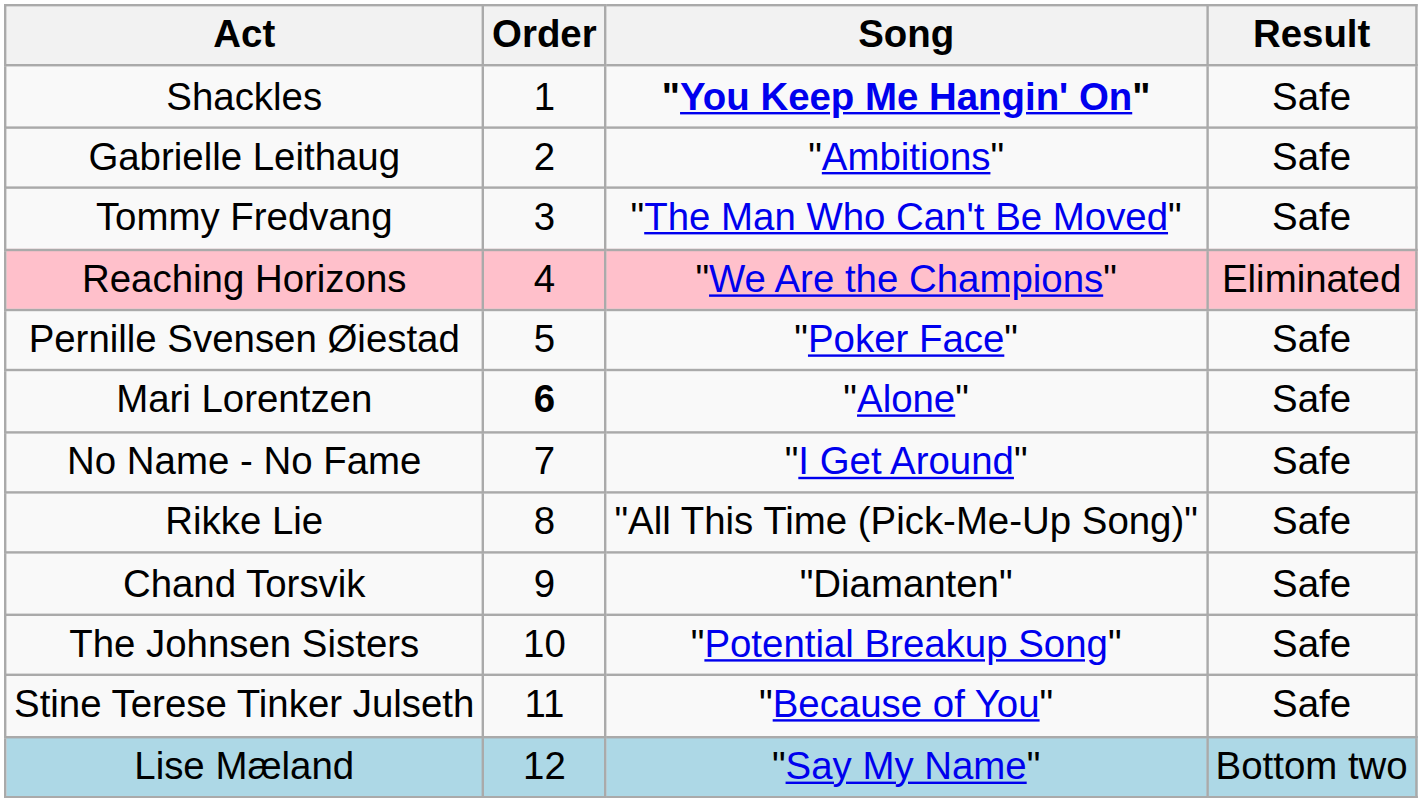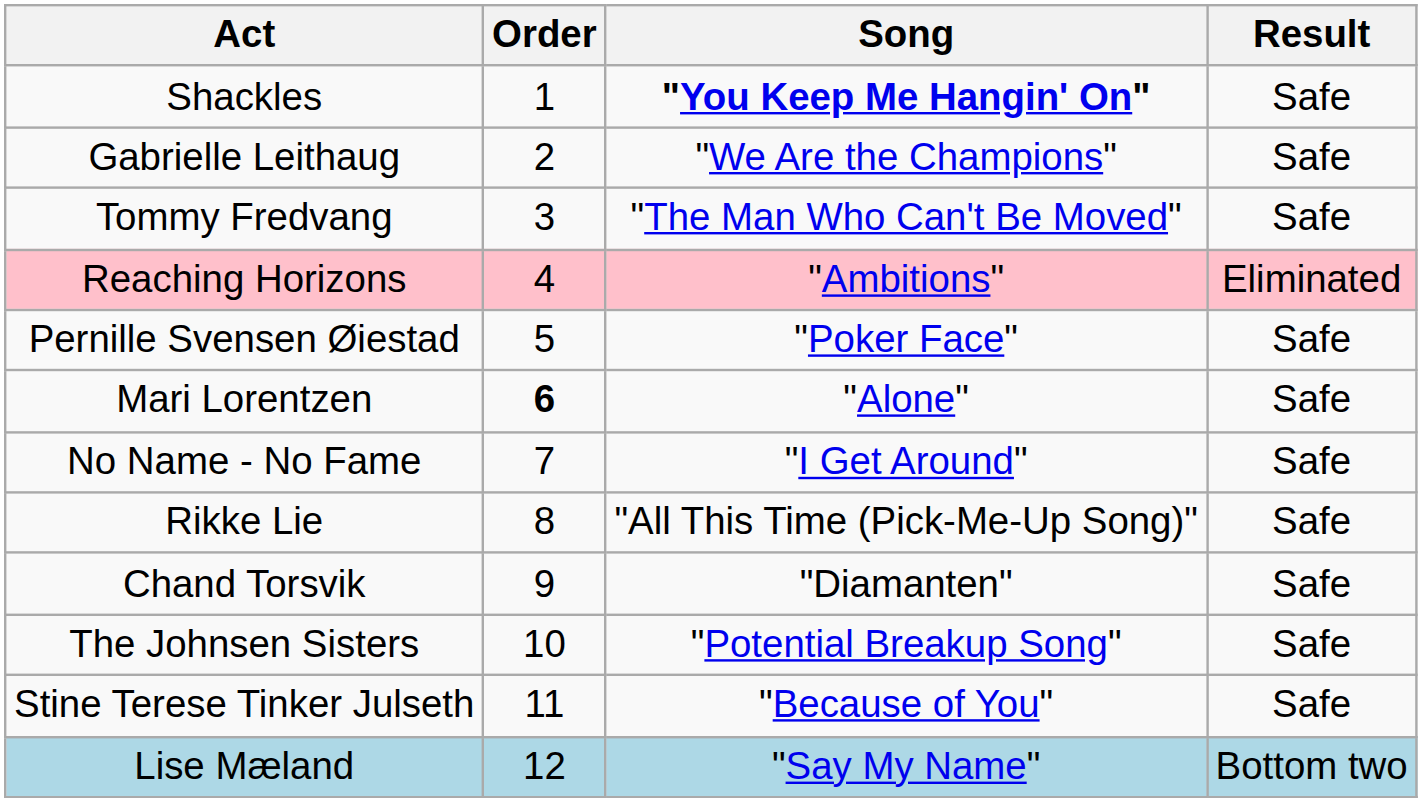 <table class="wikitable plainrowheaders" style="text-align:center;">
 <tr>
 <th scope="col">Act</th>
 <th scope="col">Order</th>
 <th scope="col">Song</th>
 <th scope="col">Result</th>
 </tr>
 <tr>
 <td>Shackles</td>
 <td>1</td>
 <td><strong>"<a href='#'>You Keep Me Hangin' On</a>"</strong></td>
 <td>Safe</td>
 </tr>
 <tr>
 <td>Gabrielle Leithaug</td>
 <td>2</td>
-<td>"<a href='#'>Ambitions</a>"</td>
+<td>"<a href='#'>We Are the Champions</a>"</td>
 <td>Safe</td>
 </tr>
 <tr>
 <td>Tommy Fredvang</td>
 <td>3</td>
 <td>"<a href='#'>The Man Who Can't Be Moved</a>"</td>
 <td>Safe</td>
 </tr>
 <tr style="background:pink;">
 <td>Reaching Horizons</td>
 <td>4</td>
-<td>"<a href='#'>We Are the Champions</a>"</td>
+<td>"<a href='#'>Ambitions</a>"</td>
 <td>Eliminated</td>
 </tr>
 <tr>
 <td>Pernille Svensen Øiestad</td>
 <td>5</td>
 <td>"<a href='#'>Poker Face</a>"</td>
 <td>Safe</td>
 </tr>
 <tr>
 <td>Mari Lorentzen</td>
 <td><strong>6</strong></td>
 <td>"<a href='#'>Alone</a>"</td>
 <td>Safe</td>
 </tr>
 <tr>
 <td>No Name - No Fame</td>
 <td>7</td>
 <td>"<a href='#'>I Get Around</a>"</td>
 <td>Safe</td>
 </tr>
 <tr>
 <td>Rikke Lie</td>
 <td>8</td>
 <td>"All This Time (Pick-Me-Up Song)"</td>
 <td>Safe</td>
 </tr>
 <tr>
 <td>Chand Torsvik</td>
 <td>9</td>
 <td>"Diamanten"</td>
 <td>Safe</td>
 </tr>
 <tr>
 <td>The Johnsen Sisters</td>
 <td>10</td>
 <td>"<a href='#'>Potential Breakup Song</a>"</td>
 <td>Safe</td>
 </tr>
 <tr>
 <td>Stine Terese Tinker Julseth</td>
 <td>11</td>
 <td>"<a href='#'>Because of You</a>"</td>
 <td>Safe</td>
 </tr>
 <tr style="background:lightblue;">
 <td>Lise Mæland</td>
 <td>12</td>
 <td>"<a href='#'>Say My Name</a>"</td>
 <td>Bottom two</td>
 </tr>
 <tr>
 </tr>
 </table>
